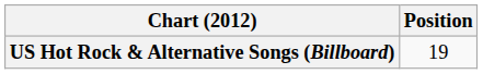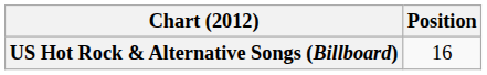 <table class="wikitable sortable plainrowheaders" style="text-align:center">
 <tr>
 <th scope="col">Chart (2012)</th>
 <th scope="col">Position</th>
 </tr>
 <tr>
 <th scope="row">US Hot Rock & Alternative Songs (<em>Billboard</em>)</th>
-<td>19</td>
+<td>16</td>
 </tr>
 </table>
